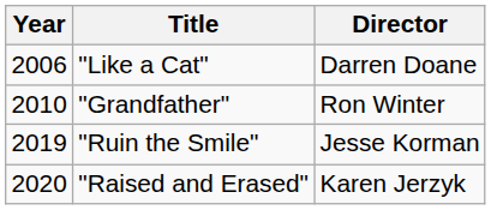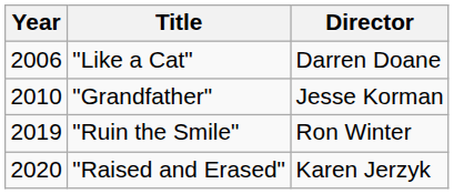 <table class="wikitable">
 <tr>
 <th>Year</th>
 <th>Title</th>
 <th>Director</th>
 </tr>
 <tr>
 <td style="text-align:center;">2006</td>
 <td>"Like a Cat"</td>
 <td>Darren Doane</td>
 </tr>
 <tr>
 <td style="text-align:center;">2010</td>
 <td>"Grandfather"</td>
-<td>Ron Winter</td>
+<td>Jesse Korman</td>
 </tr>
 <tr>
 <td style="text-align:center;">2019</td>
 <td>"Ruin the Smile"</td>
-<td>Jesse Korman</td>
+<td>Ron Winter</td>
 </tr>
 <tr>
 <td style="text-align:center;">2020</td>
 <td>"Raised and Erased"</td>
 <td>Karen Jerzyk</td>
 </tr>
 </table>
